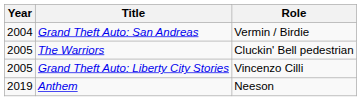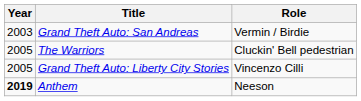 <table class="wikitable sortable">
 <tr>
 <th>Year</th>
 <th>Title</th>
 <th>Role</th>
 </tr>
 <tr>
-<td>2004</td>
+<td>2003</td>
 <td><em><a href='#'>Grand Theft Auto: San Andreas</a></em></td>
 <td>Vermin / Birdie</td>
 </tr>
 <tr>
 <td>2005</td>
 <td><em><a href='#'>The Warriors</a></em></td>
 <td>Cluckin' Bell pedestrian</td>
 </tr>
 <tr>
 <td>2005</td>
 <td><em><a href='#'>Grand Theft Auto: Liberty City Stories</a></em></td>
 <td>Vincenzo Cilli</td>
 </tr>
 <tr>
-<td>2019</td>
+<td><strong>2019</strong></td>
 <td><em><a href='#'>Anthem</a></em></td>
 <td>Neeson</td>
 </tr>
 </table>
